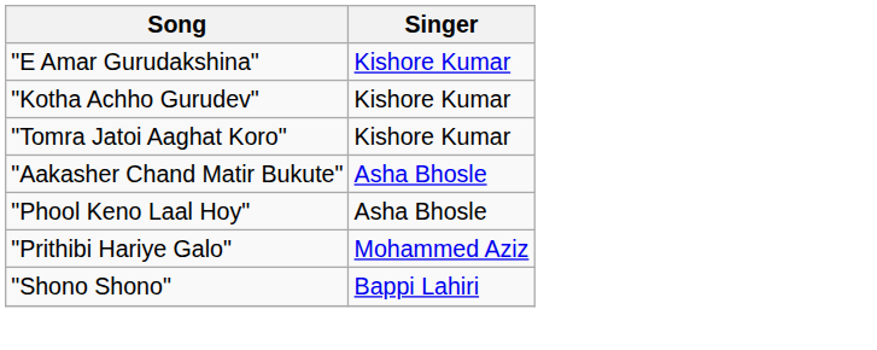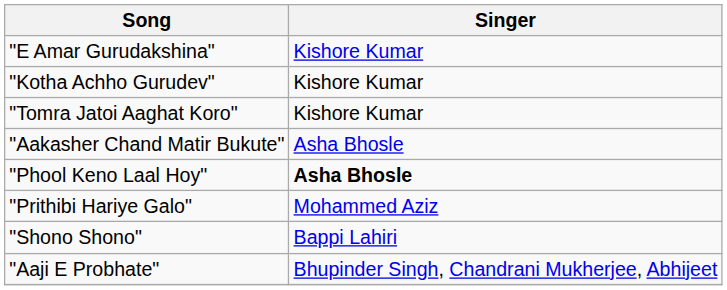 <table class="wikitable" style="font-size:95%;">
 <tr>
 <th>Song</th>
 <th>Singer</th>
 </tr>
 <tr>
 <td>"E Amar Gurudakshina"</td>
 <td><a href='#'>Kishore Kumar</a></td>
 </tr>
 <tr>
 <td>"Kotha Achho Gurudev"</td>
 <td>Kishore Kumar</td>
 </tr>
 <tr>
 <td>"Tomra Jatoi Aaghat Koro"</td>
 <td>Kishore Kumar</td>
 </tr>
 <tr>
 <td>"Aakasher Chand Matir Bukute"</td>
 <td><a href='#'>Asha Bhosle</a></td>
 </tr>
 <tr>
 <td>"Phool Keno Laal Hoy"</td>
-<td>Asha Bhosle</td>
+<td><strong>Asha Bhosle</strong></td>
 </tr>
 <tr>
 <td>"Prithibi Hariye Galo"</td>
 <td><a href='#'>Mohammed Aziz</a></td>
 </tr>
 <tr>
 <td>"Shono Shono"</td>
 <td><a href='#'>Bappi Lahiri</a></td>
 </tr>
 <tr>
+<td>"Aaji E Probhate"</td>
+<td><a href='#'>Bhupinder Singh</a>, <a href='#'>Chandrani Mukherjee</a>, <a href='#'>Abhijeet</a></td>
+</tr>
+<tr>
 </tr>
 </table>
